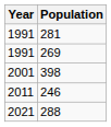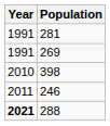 <table class="wikitable">
 <tr>
 <th>Year</th>
 <th>Population</th>
 </tr>
 <tr>
 <td>1991</td>
 <td>281</td>
 </tr>
 <tr>
 <td>1991</td>
 <td>269</td>
 </tr>
 <tr>
-<td>2001</td>
+<td>2010</td>
 <td>398</td>
 </tr>
 <tr>
 <td>2011</td>
 <td>246</td>
 </tr>
 <tr>
-<td>2021</td>
+<td><strong>2021</strong></td>
 <td>288</td>
 </tr>
 </table>
